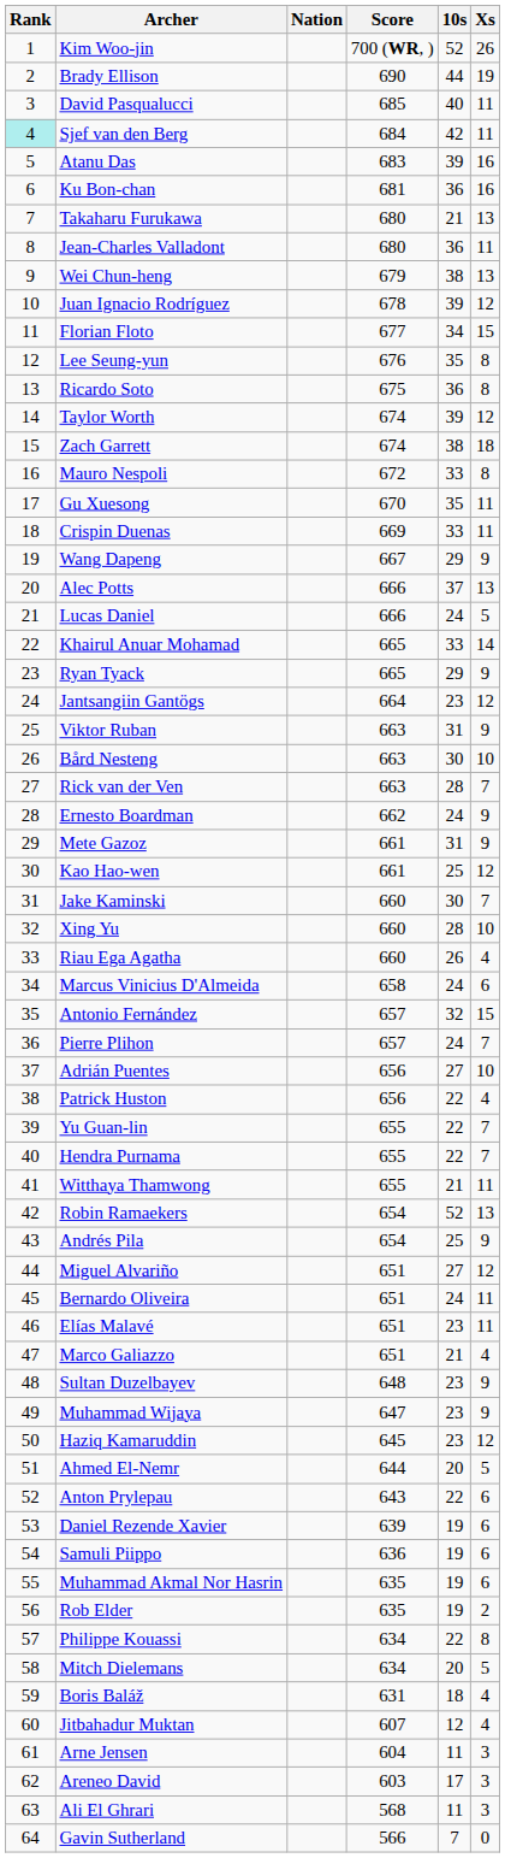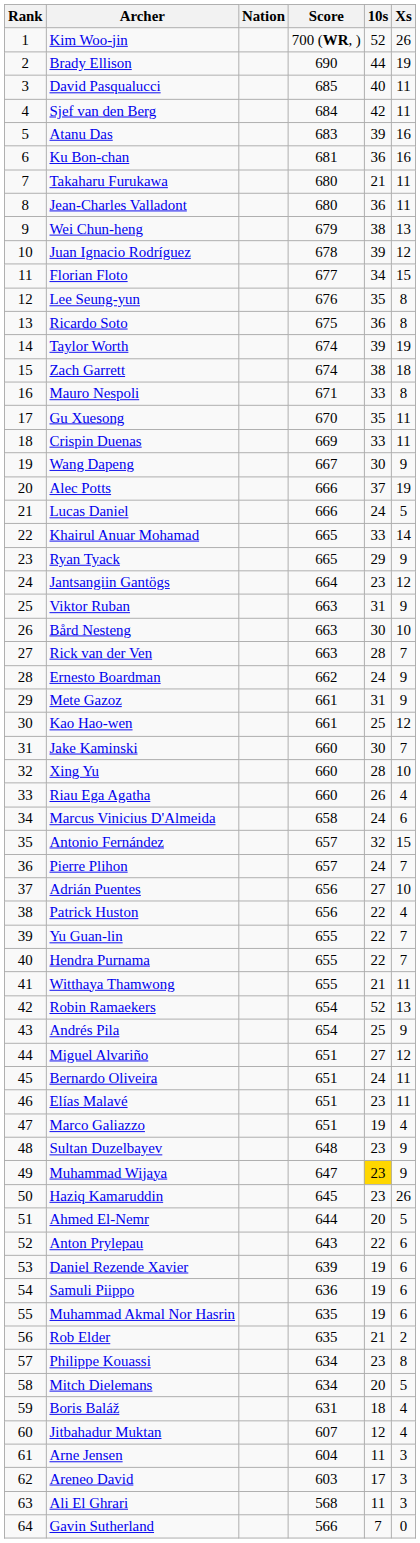 <table class="wikitable sortable" style="text-align:center">
 <tr>
 <th>Rank</th>
 <th>Archer</th>
 <th>Nation</th>
 <th>Score</th>
 <th>10s</th>
 <th>Xs</th>
 </tr>
 <tr>
 <td>1</td>
 <td align=left><a href='#'>Kim Woo-jin</a></td>
 <td align=left></td>
 <td>700 (<strong>WR</strong>, )</td>
 <td>52</td>
 <td>26</td>
 </tr>
 <tr>
 <td>2</td>
 <td align=left><a href='#'>Brady Ellison</a></td>
 <td align=left></td>
 <td>690</td>
 <td>44</td>
 <td>19</td>
 </tr>
 <tr>
 <td>3</td>
 <td align=left><a href='#'>David Pasqualucci</a></td>
 <td align=left></td>
 <td>685</td>
 <td>40</td>
 <td>11</td>
 </tr>
 <tr>
-<td style="background: paleturquoise;">4</td>
+<td>4</td>
 <td align=left><a href='#'>Sjef van den Berg</a></td>
 <td align=left></td>
 <td>684</td>
 <td>42</td>
 <td>11</td>
 </tr>
 <tr>
 <td>5</td>
 <td align=left><a href='#'>Atanu Das</a></td>
 <td align=left></td>
 <td>683</td>
 <td>39</td>
 <td>16</td>
 </tr>
 <tr>
 <td>6</td>
 <td align=left><a href='#'>Ku Bon-chan</a></td>
 <td align=left></td>
 <td>681</td>
 <td>36</td>
 <td>16</td>
 </tr>
 <tr>
 <td>7</td>
 <td align=left><a href='#'>Takaharu Furukawa</a></td>
 <td align=left></td>
 <td>680</td>
 <td>21</td>
-<td>13</td>
+<td>11</td>
 </tr>
 <tr>
 <td>8</td>
 <td align=left><a href='#'>Jean-Charles Valladont</a></td>
 <td align=left></td>
 <td>680</td>
 <td>36</td>
 <td>11</td>
 </tr>
 <tr>
 <td>9</td>
 <td align=left><a href='#'>Wei Chun-heng</a></td>
 <td align=left></td>
 <td>679</td>
 <td>38</td>
 <td>13</td>
 </tr>
 <tr>
 <td>10</td>
 <td align=left><a href='#'>Juan Ignacio Rodríguez</a></td>
 <td align=left></td>
 <td>678</td>
 <td>39</td>
 <td>12</td>
 </tr>
 <tr>
 <td>11</td>
 <td align=left><a href='#'>Florian Floto</a></td>
 <td align=left></td>
 <td>677</td>
 <td>34</td>
 <td>15</td>
 </tr>
 <tr>
 <td>12</td>
 <td align=left><a href='#'>Lee Seung-yun</a></td>
 <td align=left></td>
 <td>676</td>
 <td>35</td>
 <td>8</td>
 </tr>
 <tr>
 <td>13</td>
 <td align=left><a href='#'>Ricardo Soto</a></td>
 <td align=left></td>
 <td>675</td>
 <td>36</td>
 <td>8</td>
 </tr>
 <tr>
 <td>14</td>
 <td align=left><a href='#'>Taylor Worth</a></td>
 <td align=left></td>
 <td>674</td>
 <td>39</td>
-<td>12</td>
+<td>19</td>
 </tr>
 <tr>
 <td>15</td>
 <td align=left><a href='#'>Zach Garrett</a></td>
 <td align=left></td>
 <td>674</td>
 <td>38</td>
 <td>18</td>
 </tr>
 <tr>
 <td>16</td>
 <td align=left><a href='#'>Mauro Nespoli</a></td>
 <td align=left></td>
-<td>672</td>
+<td>671</td>
 <td>33</td>
 <td>8</td>
 </tr>
 <tr>
 <td>17</td>
 <td align=left><a href='#'>Gu Xuesong</a></td>
 <td align=left></td>
 <td>670</td>
 <td>35</td>
 <td>11</td>
 </tr>
 <tr>
 <td>18</td>
 <td align=left><a href='#'>Crispin Duenas</a></td>
 <td align=left></td>
 <td>669</td>
 <td>33</td>
 <td>11</td>
 </tr>
 <tr>
 <td>19</td>
 <td align=left><a href='#'>Wang Dapeng</a></td>
 <td align=left></td>
 <td>667</td>
-<td>29</td>
+<td>30</td>
 <td>9</td>
 </tr>
 <tr>
 <td>20</td>
 <td align=left><a href='#'>Alec Potts</a></td>
 <td align=left></td>
 <td>666</td>
 <td>37</td>
-<td>13</td>
+<td>19</td>
 </tr>
 <tr>
 <td>21</td>
 <td align=left><a href='#'>Lucas Daniel</a></td>
 <td align=left></td>
 <td>666</td>
 <td>24</td>
 <td>5</td>
 </tr>
 <tr>
 <td>22</td>
 <td align=left><a href='#'>Khairul Anuar Mohamad</a></td>
 <td align=left></td>
 <td>665</td>
 <td>33</td>
 <td>14</td>
 </tr>
 <tr>
 <td>23</td>
 <td align=left><a href='#'>Ryan Tyack</a></td>
 <td align=left></td>
 <td>665</td>
 <td>29</td>
 <td>9</td>
 </tr>
 <tr>
 <td>24</td>
 <td align=left><a href='#'>Jantsangiin Gantögs</a></td>
 <td align=left></td>
 <td>664</td>
 <td>23</td>
 <td>12</td>
 </tr>
 <tr>
 <td>25</td>
 <td align=left><a href='#'>Viktor Ruban</a></td>
 <td align=left></td>
 <td>663</td>
 <td>31</td>
 <td>9</td>
 </tr>
 <tr>
 <td>26</td>
 <td align=left><a href='#'>Bård Nesteng</a></td>
 <td align=left></td>
 <td>663</td>
 <td>30</td>
 <td>10</td>
 </tr>
 <tr>
 <td>27</td>
 <td align=left><a href='#'>Rick van der Ven</a></td>
 <td align=left></td>
 <td>663</td>
 <td>28</td>
 <td>7</td>
 </tr>
 <tr>
 <td>28</td>
 <td align=left><a href='#'>Ernesto Boardman</a></td>
 <td align=left></td>
 <td>662</td>
 <td>24</td>
 <td>9</td>
 </tr>
 <tr>
 <td>29</td>
 <td align=left><a href='#'>Mete Gazoz</a></td>
 <td align=left></td>
 <td>661</td>
 <td>31</td>
 <td>9</td>
 </tr>
 <tr>
 <td>30</td>
 <td align=left><a href='#'>Kao Hao-wen</a></td>
 <td align=left></td>
 <td>661</td>
 <td>25</td>
 <td>12</td>
 </tr>
 <tr>
 <td>31</td>
 <td align=left><a href='#'>Jake Kaminski</a></td>
 <td align=left></td>
 <td>660</td>
 <td>30</td>
 <td>7</td>
 </tr>
 <tr>
 <td>32</td>
 <td align=left><a href='#'>Xing Yu</a></td>
 <td align=left></td>
 <td>660</td>
 <td>28</td>
 <td>10</td>
 </tr>
 <tr>
 <td>33</td>
 <td align=left><a href='#'>Riau Ega Agatha</a></td>
 <td align=left></td>
 <td>660</td>
 <td>26</td>
 <td>4</td>
 </tr>
 <tr>
 <td>34</td>
 <td align=left><a href='#'>Marcus Vinicius D'Almeida</a></td>
 <td align=left></td>
 <td>658</td>
 <td>24</td>
 <td>6</td>
 </tr>
 <tr>
 <td>35</td>
 <td align=left><a href='#'>Antonio Fernández</a></td>
 <td align=left></td>
 <td>657</td>
 <td>32</td>
 <td>15</td>
 </tr>
 <tr>
 <td>36</td>
 <td align=left><a href='#'>Pierre Plihon</a></td>
 <td align=left></td>
 <td>657</td>
 <td>24</td>
 <td>7</td>
 </tr>
 <tr>
 <td>37</td>
 <td align=left><a href='#'>Adrián Puentes</a></td>
 <td align=left></td>
 <td>656</td>
 <td>27</td>
 <td>10</td>
 </tr>
 <tr>
 <td>38</td>
 <td align=left><a href='#'>Patrick Huston</a></td>
 <td align=left></td>
 <td>656</td>
 <td>22</td>
 <td>4</td>
 </tr>
 <tr>
 <td>39</td>
 <td align=left><a href='#'>Yu Guan-lin</a></td>
 <td align=left></td>
 <td>655</td>
 <td>22</td>
 <td>7</td>
 </tr>
 <tr>
 <td>40</td>
 <td align=left><a href='#'>Hendra Purnama</a></td>
 <td align=left></td>
 <td>655</td>
 <td>22</td>
 <td>7</td>
 </tr>
 <tr>
 <td>41</td>
 <td align=left><a href='#'>Witthaya Thamwong</a></td>
 <td align=left></td>
 <td>655</td>
 <td>21</td>
 <td>11</td>
 </tr>
 <tr>
 <td>42</td>
 <td align=left><a href='#'>Robin Ramaekers</a></td>
 <td align=left></td>
 <td>654</td>
 <td>52</td>
 <td>13</td>
 </tr>
 <tr>
 <td>43</td>
 <td align=left><a href='#'>Andrés Pila</a></td>
 <td align=left></td>
 <td>654</td>
 <td>25</td>
 <td>9</td>
 </tr>
 <tr>
 <td>44</td>
 <td align=left><a href='#'>Miguel Alvariño</a></td>
 <td align=left></td>
 <td>651</td>
 <td>27</td>
 <td>12</td>
 </tr>
 <tr>
 <td>45</td>
 <td align=left><a href='#'>Bernardo Oliveira</a></td>
 <td align=left></td>
 <td>651</td>
 <td>24</td>
 <td>11</td>
 </tr>
 <tr>
 <td>46</td>
 <td align=left><a href='#'>Elías Malavé</a></td>
 <td align=left></td>
 <td>651</td>
 <td>23</td>
 <td>11</td>
 </tr>
 <tr>
 <td>47</td>
 <td align=left><a href='#'>Marco Galiazzo</a></td>
 <td align=left></td>
 <td>651</td>
-<td>21</td>
+<td>19</td>
 <td>4</td>
 </tr>
 <tr>
 <td>48</td>
 <td align=left><a href='#'>Sultan Duzelbayev</a></td>
 <td align=left></td>
 <td>648</td>
 <td>23</td>
 <td>9</td>
 </tr>
 <tr>
 <td>49</td>
 <td align=left><a href='#'>Muhammad Wijaya</a></td>
 <td align=left></td>
 <td>647</td>
-<td>23</td>
+<td style="background: gold;">23</td>
 <td>9</td>
 </tr>
 <tr>
 <td>50</td>
 <td align=left><a href='#'>Haziq Kamaruddin</a></td>
 <td align=left></td>
 <td>645</td>
 <td>23</td>
-<td>12</td>
+<td>26</td>
 </tr>
 <tr>
 <td>51</td>
 <td align=left><a href='#'>Ahmed El-Nemr</a></td>
 <td align=left></td>
 <td>644</td>
 <td>20</td>
 <td>5</td>
 </tr>
 <tr>
 <td>52</td>
 <td align=left><a href='#'>Anton Prylepau</a></td>
 <td align=left></td>
 <td>643</td>
 <td>22</td>
 <td>6</td>
 </tr>
 <tr>
 <td>53</td>
 <td align=left><a href='#'>Daniel Rezende Xavier</a></td>
 <td align=left></td>
 <td>639</td>
 <td>19</td>
 <td>6</td>
 </tr>
 <tr>
 <td>54</td>
 <td align=left><a href='#'>Samuli Piippo</a></td>
 <td align=left></td>
 <td>636</td>
 <td>19</td>
 <td>6</td>
 </tr>
 <tr>
 <td>55</td>
 <td align=left><a href='#'>Muhammad Akmal Nor Hasrin</a></td>
 <td align=left></td>
 <td>635</td>
 <td>19</td>
 <td>6</td>
 </tr>
 <tr>
 <td>56</td>
 <td align=left><a href='#'>Rob Elder</a></td>
 <td align=left></td>
 <td>635</td>
-<td>19</td>
+<td>21</td>
 <td>2</td>
 </tr>
 <tr>
 <td>57</td>
 <td align=left><a href='#'>Philippe Kouassi</a></td>
 <td align=left></td>
 <td>634</td>
-<td>22</td>
+<td>23</td>
 <td>8</td>
 </tr>
 <tr>
 <td>58</td>
 <td align=left><a href='#'>Mitch Dielemans</a></td>
 <td align=left></td>
 <td>634</td>
 <td>20</td>
 <td>5</td>
 </tr>
 <tr>
 <td>59</td>
 <td align=left><a href='#'>Boris Baláž</a></td>
 <td align=left></td>
 <td>631</td>
 <td>18</td>
 <td>4</td>
 </tr>
 <tr>
 <td>60</td>
 <td align=left><a href='#'>Jitbahadur Muktan</a></td>
 <td align=left></td>
 <td>607</td>
 <td>12</td>
 <td>4</td>
 </tr>
 <tr>
 <td>61</td>
 <td align=left><a href='#'>Arne Jensen</a></td>
 <td align=left></td>
 <td>604</td>
 <td>11</td>
 <td>3</td>
 </tr>
 <tr>
 <td>62</td>
 <td align=left><a href='#'>Areneo David</a></td>
 <td align=left></td>
 <td>603</td>
 <td>17</td>
 <td>3</td>
 </tr>
 <tr>
 <td>63</td>
 <td align=left><a href='#'>Ali El Ghrari</a></td>
 <td align=left></td>
 <td>568</td>
 <td>11</td>
 <td>3</td>
 </tr>
 <tr>
 <td>64</td>
 <td align=left><a href='#'>Gavin Sutherland</a></td>
 <td align=left></td>
 <td>566</td>
 <td>7</td>
 <td>0</td>
 </tr>
 </table>
